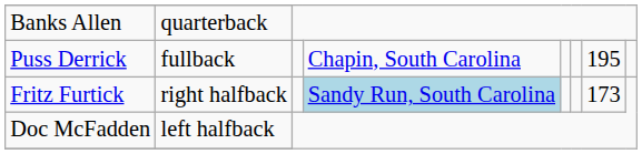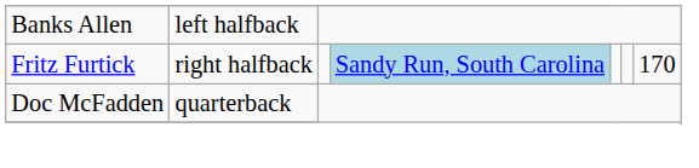 <table class="wikitable">
 <tr>
 </tr>
 <tr>
 <td>Banks Allen</td>
-<td>quarterback</td>
-</tr>
-<tr>
-<td><a href='#'>Puss Derrick</a></td>
-<td>fullback</td>
-<td></td>
-<td><a href='#'>Chapin, South Carolina</a></td>
-<td></td>
-<td></td>
-<td>195</td>
-<td></td>
+<td>left halfback</td>
 </tr>
 <tr>
 <td><a href='#'>Fritz Furtick</a></td>
 <td>right halfback</td>
 <td></td>
 <td style="background: lightblue;"><a href='#'>Sandy Run, South Carolina</a></td>
 <td></td>
 <td></td>
-<td>173</td>
+<td>170</td>
 </tr>
 <tr>
 <td>Doc McFadden</td>
-<td>left halfback</td>
+<td>quarterback</td>
 </tr>
 <tr>
 </tr>
 </table>
